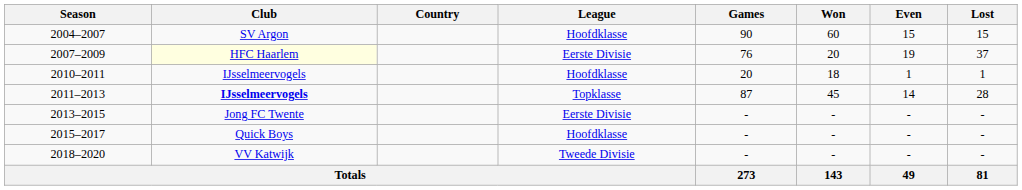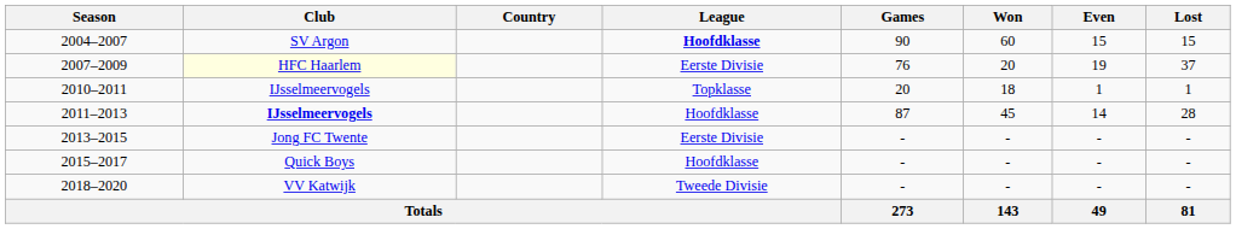 <table class="wikitable" style=" text-align:center; font-size:95%;" width="80%">
 <tr>
 <th>Season</th>
 <th>Club</th>
 <th>Country</th>
 <th>League</th>
 <th>Games</th>
 <th>Won</th>
 <th>Even</th>
 <th>Lost</th>
 </tr>
 <tr>
 <td>2004–2007</td>
 <td><a href='#'>SV Argon</a></td>
 <td></td>
-<td><a href='#'>Hoofdklasse</a></td>
+<td><strong><a href='#'>Hoofdklasse</a></strong></td>
 <td>90</td>
 <td>60</td>
 <td>15</td>
 <td>15</td>
 </tr>
 <tr>
 <td>2007–2009</td>
 <td style="background: lightyellow;"><a href='#'>HFC Haarlem</a></td>
 <td></td>
 <td><a href='#'>Eerste Divisie</a></td>
 <td>76</td>
 <td>20</td>
 <td>19</td>
 <td>37</td>
 </tr>
 <tr>
 <td>2010–2011</td>
 <td><a href='#'>IJsselmeervogels</a></td>
 <td></td>
-<td><a href='#'>Hoofdklasse</a></td>
+<td><a href='#'>Topklasse</a></td>
 <td>20</td>
 <td>18</td>
 <td>1</td>
 <td>1</td>
 </tr>
 <tr>
 <td>2011–2013</td>
 <td><strong><a href='#'>IJsselmeervogels</a></strong></td>
 <td></td>
-<td><a href='#'>Topklasse</a></td>
+<td><a href='#'>Hoofdklasse</a></td>
 <td>87</td>
 <td>45</td>
 <td>14</td>
 <td>28</td>
 </tr>
 <tr>
 <td>2013–2015</td>
 <td><a href='#'>Jong FC Twente</a></td>
 <td></td>
 <td><a href='#'>Eerste Divisie</a></td>
 <td>-</td>
 <td>-</td>
 <td>-</td>
 <td>-</td>
 </tr>
 <tr>
 <td>2015–2017</td>
 <td><a href='#'>Quick Boys</a></td>
 <td></td>
 <td><a href='#'>Hoofdklasse</a></td>
 <td>-</td>
 <td>-</td>
 <td>-</td>
 <td>-</td>
 </tr>
 <tr>
 <td>2018–2020</td>
 <td><a href='#'>VV Katwijk</a></td>
 <td></td>
 <td><a href='#'>Tweede Divisie</a></td>
 <td>-</td>
 <td>-</td>
 <td>-</td>
 <td>-</td>
 </tr>
 <tr>
 <th colspan=4><strong>Totals</strong></th>
 <th><strong>273</strong></th>
 <th><strong>143</strong></th>
 <th><strong>49</strong></th>
 <th><strong>81</strong></th>
 </tr>
 </table>
